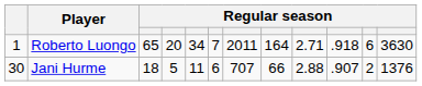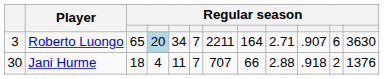 <table class="wikitable plainrowheaders" style="text-align:center;">
 <tr>
 <th scope="col" rowspan="2"></th>
 <th scope="col" rowspan="2">Player</th>
 <th scope=colgroup colspan=10>Regular season</th>
 </tr>
 <tr>
 <th scope="col"></th>
 <th scope="col"></th>
 <th scope="col"></th>
 <th scope="col"></th>
 <th scope="col"></th>
 <th scope="col"></th>
 <th scope="col"></th>
 <th scope="col"></th>
 <th scope="col"></th>
 <th scope="col"></th>
 </tr>
 <tr>
-<td scope="row">1</td>
+<td scope="row">3</td>
 <td align="left"><a href='#'>Roberto Luongo</a></td>
 <td>65</td>
-<td>20</td>
+<td style="background: lightblue;">20</td>
 <td>34</td>
 <td>7</td>
-<td>2011</td>
+<td>2211</td>
 <td>164</td>
 <td>2.71</td>
-<td>.918</td>
+<td>.907</td>
 <td>6</td>
 <td>3630</td>
 </tr>
 <tr>
 <td scope="row">30</td>
 <td align="left"><a href='#'>Jani Hurme</a></td>
 <td>18</td>
-<td>5</td>
+<td>4</td>
 <td>11</td>
-<td>6</td>
+<td>7</td>
 <td>707</td>
 <td>66</td>
 <td>2.88</td>
-<td>.907</td>
+<td>.918</td>
 <td>2</td>
 <td>1376</td>
 </tr>
 </table>
